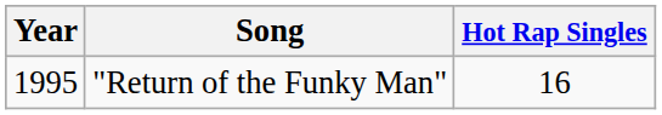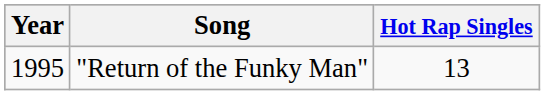 <table class="wikitable">
 <tr>
 <th>Year</th>
 <th>Song</th>
 <th><a href='#'><small>Hot Rap Singles</small></a></th>
 </tr>
 <tr>
 <td>1995</td>
 <td>"Return of the Funky Man"</td>
-<td align="center">16</td>
+<td align="center">13</td>
 </tr>
 </table>
